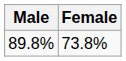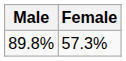 <table class="wikitable" align=center style='font-size:0.9em'>
 <tr>
 <th>Male</th>
 <th>Female</th>
 </tr>
 <tr>
 <td>89.8%</td>
-<td>73.8%</td>
+<td>57.3%</td>
 </tr>
 </table>
